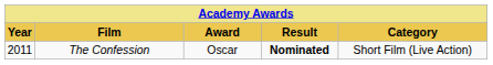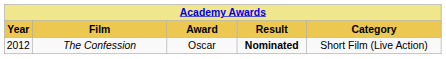 <table class="wikitable" style="text-align: center;">
 <tr>
 <th colspan="5" style="background: khaki;"><a href='#'>Academy Awards</a></th>
 </tr>
 <tr>
 <th style="width: 33px; background: #ecc850;">Year</th>
 <th style="width: 200px; background: #ecc850;">Film</th>
 <th style="width: 100px; background: #ecc850;">Award</th>
 <th style="width: 100px; background: #ecc850;">Result</th>
 <th style="width: 200px; background: #ecc850;">Category</th>
 </tr>
 <tr>
-<td>2011</td>
+<td>2012</td>
 <td><em>The Confession</em></td>
 <td>Oscar</td>
 <td><strong>Nominated</strong></td>
 <td>Short Film (Live Action)</td>
 </tr>
 </table>
